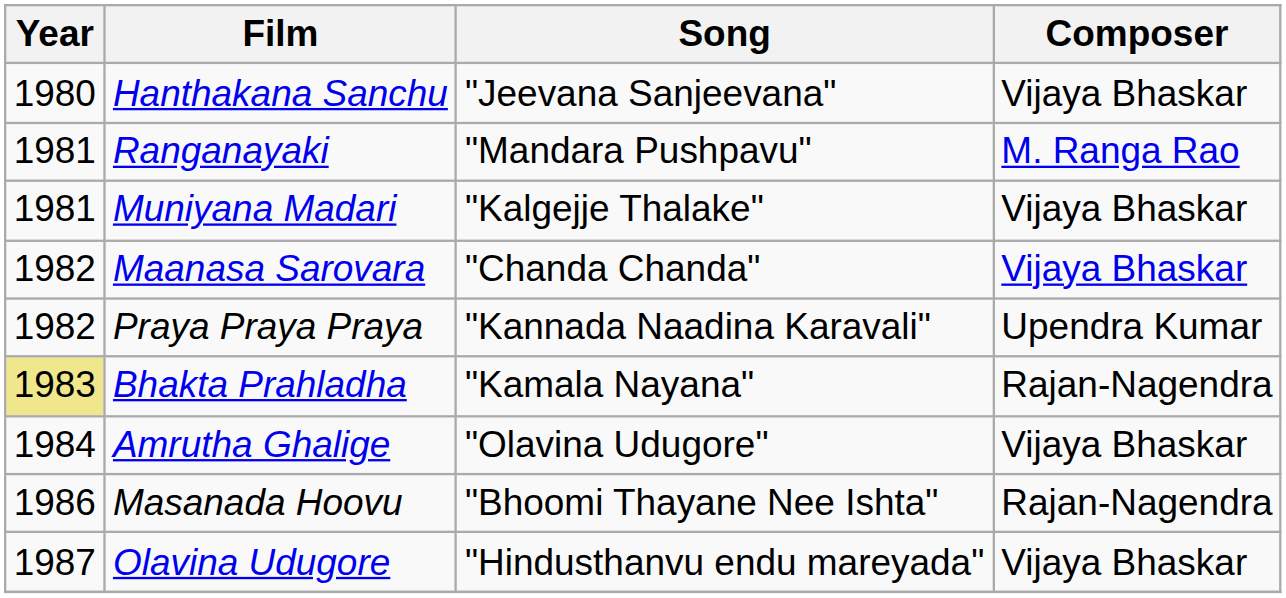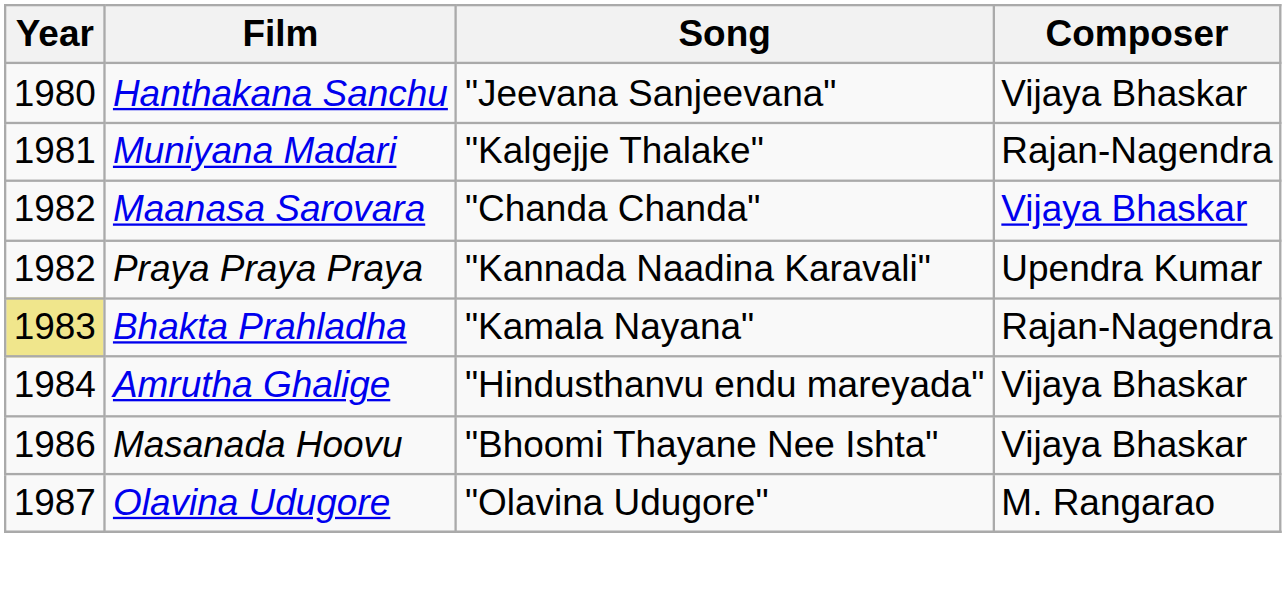 <table class="wikitable">
 <tr>
 <th><strong>Year</strong></th>
 <th>Film</th>
 <th>Song</th>
 <th>Composer</th>
 </tr>
 <tr>
 <td>1980</td>
 <td><em><a href='#'>Hanthakana Sanchu</a></em></td>
 <td>"Jeevana Sanjeevana"</td>
 <td>Vijaya Bhaskar</td>
 </tr>
 <tr>
 <td>1981</td>
-<td><em><a href='#'>Ranganayaki</a></em></td>
-<td>"Mandara Pushpavu"</td>
-<td><a href='#'>M. Ranga Rao</a></td>
-</tr>
-<tr>
-<td>1981</td>
 <td><em><a href='#'>Muniyana Madari</a></em></td>
 <td>"Kalgejje Thalake"</td>
-<td>Vijaya Bhaskar</td>
+<td>Rajan-Nagendra</td>
 </tr>
 <tr>
 <td>1982</td>
 <td><em><a href='#'>Maanasa Sarovara</a></em></td>
 <td>"Chanda Chanda"</td>
 <td><a href='#'>Vijaya Bhaskar</a></td>
 </tr>
 <tr>
 <td>1982</td>
 <td><em>Praya Praya Praya</em></td>
 <td>"Kannada Naadina Karavali"</td>
 <td>Upendra Kumar</td>
 </tr>
 <tr>
 <td style="background: khaki;">1983</td>
 <td><em><a href='#'>Bhakta Prahladha</a></em></td>
 <td>"Kamala Nayana"</td>
 <td>Rajan-Nagendra</td>
 </tr>
 <tr>
 <td>1984</td>
 <td><em><a href='#'>Amrutha Ghalige</a></em></td>
-<td>"Olavina Udugore"</td>
+<td>"Hindusthanvu endu mareyada"</td>
 <td>Vijaya Bhaskar</td>
 </tr>
 <tr>
 <td>1986</td>
 <td><em>Masanada Hoovu</em></td>
 <td>"Bhoomi Thayane Nee Ishta"</td>
-<td>Rajan-Nagendra</td>
+<td>Vijaya Bhaskar</td>
 </tr>
 <tr>
 <td>1987</td>
 <td><em><a href='#'>Olavina Udugore</a></em></td>
-<td>"Hindusthanvu endu mareyada"</td>
-<td>Vijaya Bhaskar</td>
+<td>"Olavina Udugore"</td>
+<td>M. Rangarao</td>
 </tr>
 <tr>
 </tr>
 </table>
